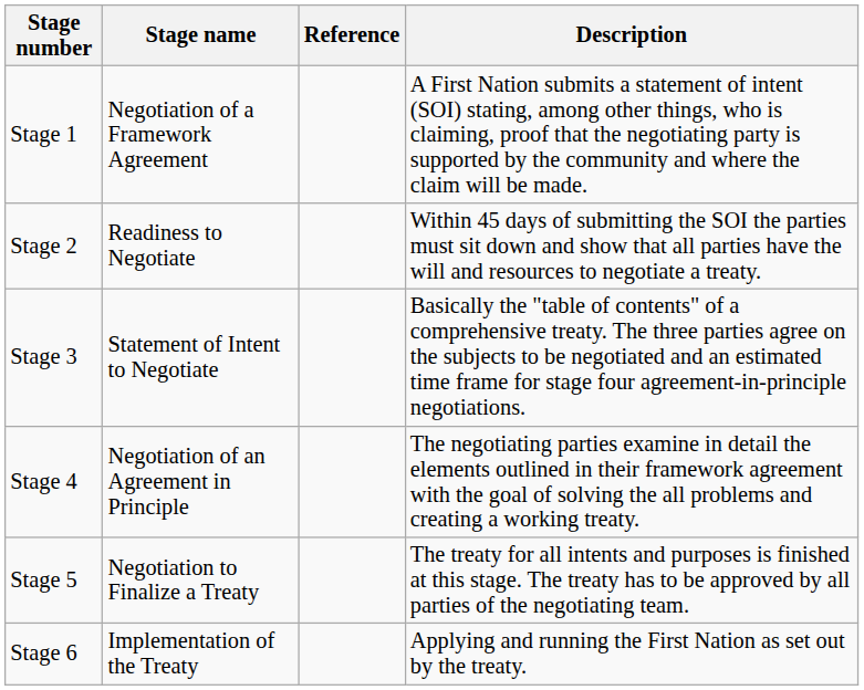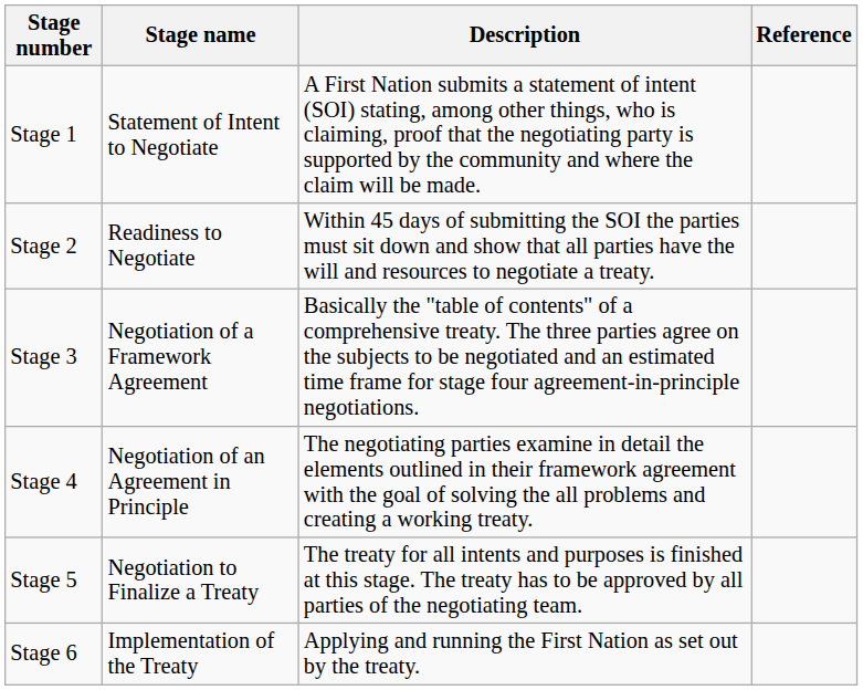 <table class="wikitable" border="1">
 <tr>
 <th>Stage number</th>
 <th>Stage name</th>
+<th>Description</th>
 <th>Reference</th>
-<th>Description</th>
 </tr>
 <tr>
 <td>Stage 1</td>
-<td>Negotiation of a Framework Agreement</td>
+<td>Statement of Intent to Negotiate</td>
+<td>A First Nation submits a statement of intent (SOI) stating, among other things, who is claiming, proof that the negotiating party is supported by the community and where the claim will be made.</td>
 <td></td>
-<td>A First Nation submits a statement of intent (SOI) stating, among other things, who is claiming, proof that the negotiating party is supported by the community and where the claim will be made.</td>
 </tr>
 <tr>
 <td>Stage 2</td>
 <td>Readiness to Negotiate</td>
+<td>Within 45 days of submitting the SOI the parties must sit down and show that all parties have the will and resources to negotiate a treaty.</td>
 <td></td>
-<td>Within 45 days of submitting the SOI the parties must sit down and show that all parties have the will and resources to negotiate a treaty.</td>
 </tr>
 <tr>
 <td>Stage 3</td>
-<td>Statement of Intent to Negotiate</td>
+<td>Negotiation of a Framework Agreement</td>
+<td>Basically the "table of contents" of a comprehensive treaty. The three parties agree on the subjects to be negotiated and an estimated time frame for stage four agreement-in-principle negotiations.</td>
 <td></td>
-<td>Basically the "table of contents" of a comprehensive treaty. The three parties agree on the subjects to be negotiated and an estimated time frame for stage four agreement-in-principle negotiations.</td>
 </tr>
 <tr>
 <td>Stage 4</td>
 <td>Negotiation of an Agreement in Principle</td>
+<td>The negotiating parties examine in detail the elements outlined in their framework agreement with the goal of solving the all problems and creating a working treaty.</td>
 <td></td>
-<td>The negotiating parties examine in detail the elements outlined in their framework agreement with the goal of solving the all problems and creating a working treaty.</td>
 </tr>
 <tr>
 <td>Stage 5</td>
 <td>Negotiation to Finalize a Treaty</td>
+<td>The treaty for all intents and purposes is finished at this stage. The treaty has to be approved by all parties of the negotiating team.</td>
 <td></td>
-<td>The treaty for all intents and purposes is finished at this stage. The treaty has to be approved by all parties of the negotiating team.</td>
 </tr>
 <tr>
 <td>Stage 6</td>
 <td>Implementation of the Treaty</td>
+<td>Applying and running the First Nation as set out by the treaty.</td>
 <td></td>
-<td>Applying and running the First Nation as set out by the treaty.</td>
 </tr>
 </table>
